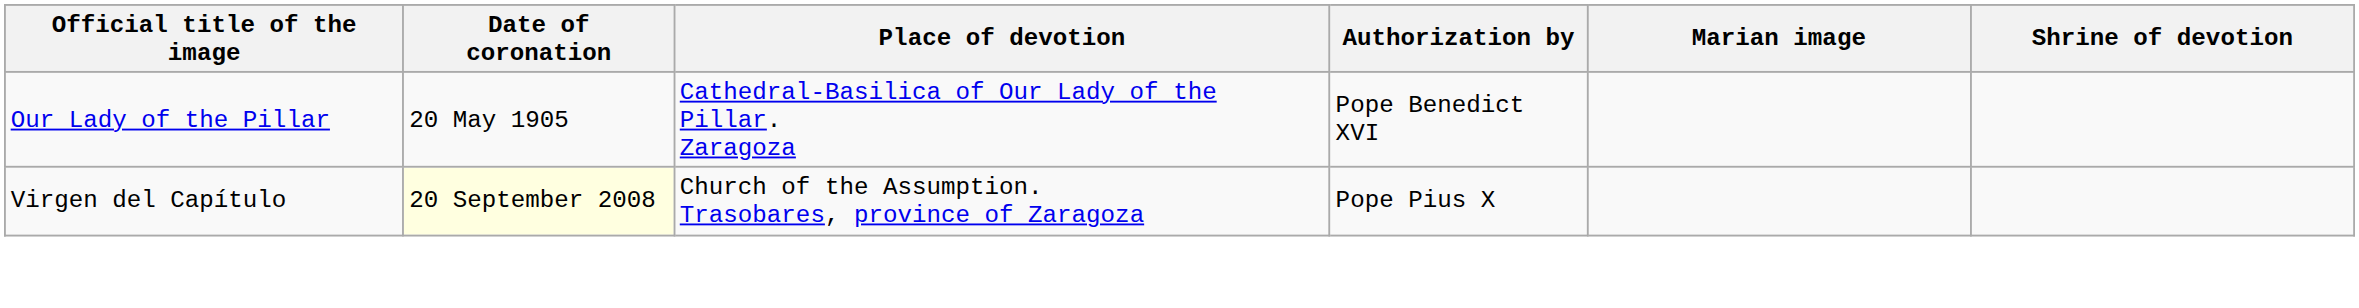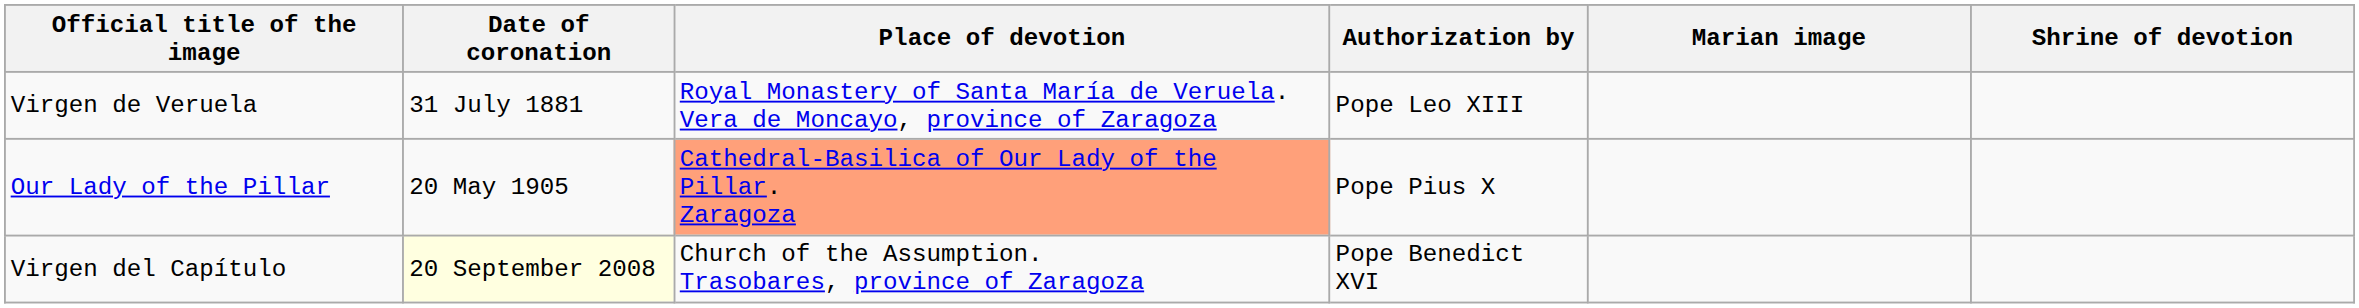 <table class="wikitable sortable" width="100%">
 <tr>
 <th>Official title of the image</th>
 <th data-sort-type="date">Date of coronation</th>
 <th>Place of devotion</th>
 <th>Authorization by</th>
 <th width=200px class=unsortable>Marian image</th>
 <th width=200px class=unsortable>Shrine of devotion</th>
 </tr>
 <tr>
+<td>Virgen de Veruela</td>
+<td>31 July 1881</td>
+<td><a href='#'>Royal Monastery of Santa María de Veruela</a>.<br><a href='#'>Vera de Moncayo</a>, <a href='#'>province of Zaragoza</a></td>
+<td>Pope Leo XIII</td>
+<td></td>
+<td></td>
+</tr>
+<tr>
 <td><a href='#'>Our Lady of the Pillar</a></td>
 <td>20 May 1905</td>
-<td><a href='#'>Cathedral-Basilica of Our Lady of the Pillar</a>.<br><a href='#'>Zaragoza</a></td>
-<td>Pope Benedict XVI</td>
+<td style="background: lightsalmon;"><a href='#'>Cathedral-Basilica of Our Lady of the Pillar</a>.<br><a href='#'>Zaragoza</a></td>
+<td>Pope Pius X</td>
 <td></td>
 <td></td>
 </tr>
 <tr>
 <td>Virgen del Capítulo</td>
 <td style="background: lightyellow;">20 September 2008</td>
 <td>Church of the Assumption.<br><a href='#'>Trasobares</a>, <a href='#'>province of Zaragoza</a></td>
-<td>Pope Pius X</td>
+<td>Pope Benedict XVI</td>
 <td></td>
 <td></td>
 </tr>
 </table>
